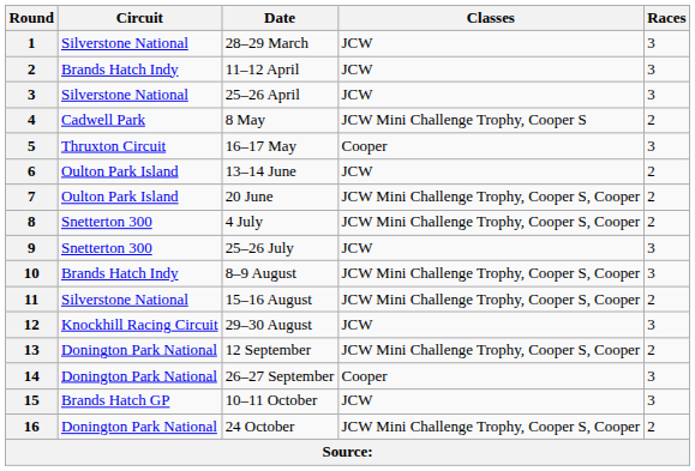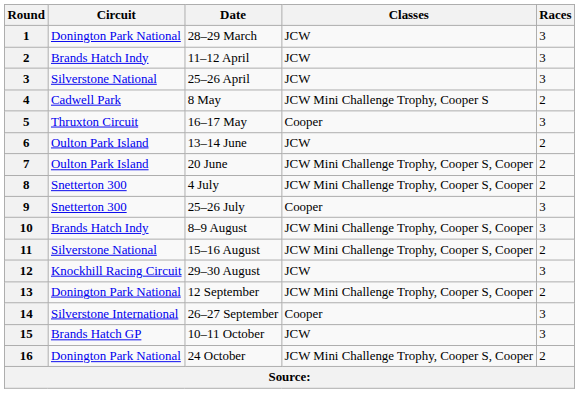 <table class="wikitable" style="font-size: 85%;">
 <tr>
 <th>Round</th>
 <th>Circuit</th>
 <th>Date</th>
 <th>Classes</th>
 <th>Races</th>
 </tr>
 <tr>
 <th>1</th>
-<td><a href='#'>Silverstone National</a></td>
+<td><a href='#'> Donington Park National</a></td>
 <td>28–29 March</td>
 <td>JCW</td>
 <td>3</td>
 </tr>
 <tr>
 <th>2</th>
 <td><a href='#'> Brands Hatch Indy</a></td>
 <td>11–12 April</td>
 <td>JCW</td>
 <td>3</td>
 </tr>
 <tr>
 <th>3</th>
 <td><a href='#'>Silverstone National</a></td>
 <td>25–26 April</td>
 <td>JCW</td>
 <td>3</td>
 </tr>
 <tr>
 <th>4</th>
 <td><a href='#'>Cadwell Park</a></td>
 <td>8 May</td>
 <td>JCW Mini Challenge Trophy, Cooper S</td>
 <td>2</td>
 </tr>
 <tr>
 <th>5</th>
 <td><a href='#'>Thruxton Circuit</a></td>
 <td>16–17 May</td>
 <td>Cooper</td>
 <td>3</td>
 </tr>
 <tr>
 <th>6</th>
 <td><a href='#'> Oulton Park Island</a></td>
 <td>13–14 June</td>
 <td>JCW</td>
 <td>2</td>
 </tr>
 <tr>
 <th>7</th>
 <td><a href='#'> Oulton Park Island</a></td>
 <td>20 June</td>
 <td>JCW Mini Challenge Trophy, Cooper S, Cooper</td>
 <td>2</td>
 </tr>
 <tr>
 <th>8</th>
 <td><a href='#'>Snetterton 300</a></td>
 <td>4 July</td>
 <td>JCW Mini Challenge Trophy, Cooper S, Cooper</td>
 <td>2</td>
 </tr>
 <tr>
 <th>9</th>
 <td><a href='#'>Snetterton 300</a></td>
 <td>25–26 July</td>
-<td>JCW</td>
+<td>Cooper</td>
 <td>3</td>
 </tr>
 <tr>
 <th>10</th>
 <td><a href='#'> Brands Hatch Indy</a></td>
 <td>8–9 August</td>
 <td>JCW Mini Challenge Trophy, Cooper S, Cooper</td>
 <td>3</td>
 </tr>
 <tr>
 <th>11</th>
 <td><a href='#'>Silverstone National</a></td>
 <td>15–16 August</td>
 <td>JCW Mini Challenge Trophy, Cooper S, Cooper</td>
 <td>2</td>
 </tr>
 <tr>
 <th>12</th>
 <td><a href='#'>Knockhill Racing Circuit</a></td>
 <td>29–30 August</td>
 <td>JCW</td>
 <td>3</td>
 </tr>
 <tr>
 <th>13</th>
 <td><a href='#'> Donington Park National</a></td>
 <td>12 September</td>
 <td>JCW Mini Challenge Trophy, Cooper S, Cooper</td>
 <td>2</td>
 </tr>
 <tr>
 <th>14</th>
-<td><a href='#'> Donington Park National</a></td>
+<td><a href='#'>Silverstone International</a></td>
 <td>26–27 September</td>
 <td>Cooper</td>
 <td>3</td>
 </tr>
 <tr>
 <th>15</th>
 <td><a href='#'> Brands Hatch GP</a></td>
 <td>10–11 October</td>
 <td>JCW</td>
 <td>3</td>
 </tr>
 <tr>
 <th>16</th>
 <td><a href='#'> Donington Park National</a></td>
 <td>24 October</td>
 <td>JCW Mini Challenge Trophy, Cooper S, Cooper</td>
 <td>2</td>
 </tr>
 <tr>
 <th colspan=5>Source:</th>
 </tr>
 </table>
